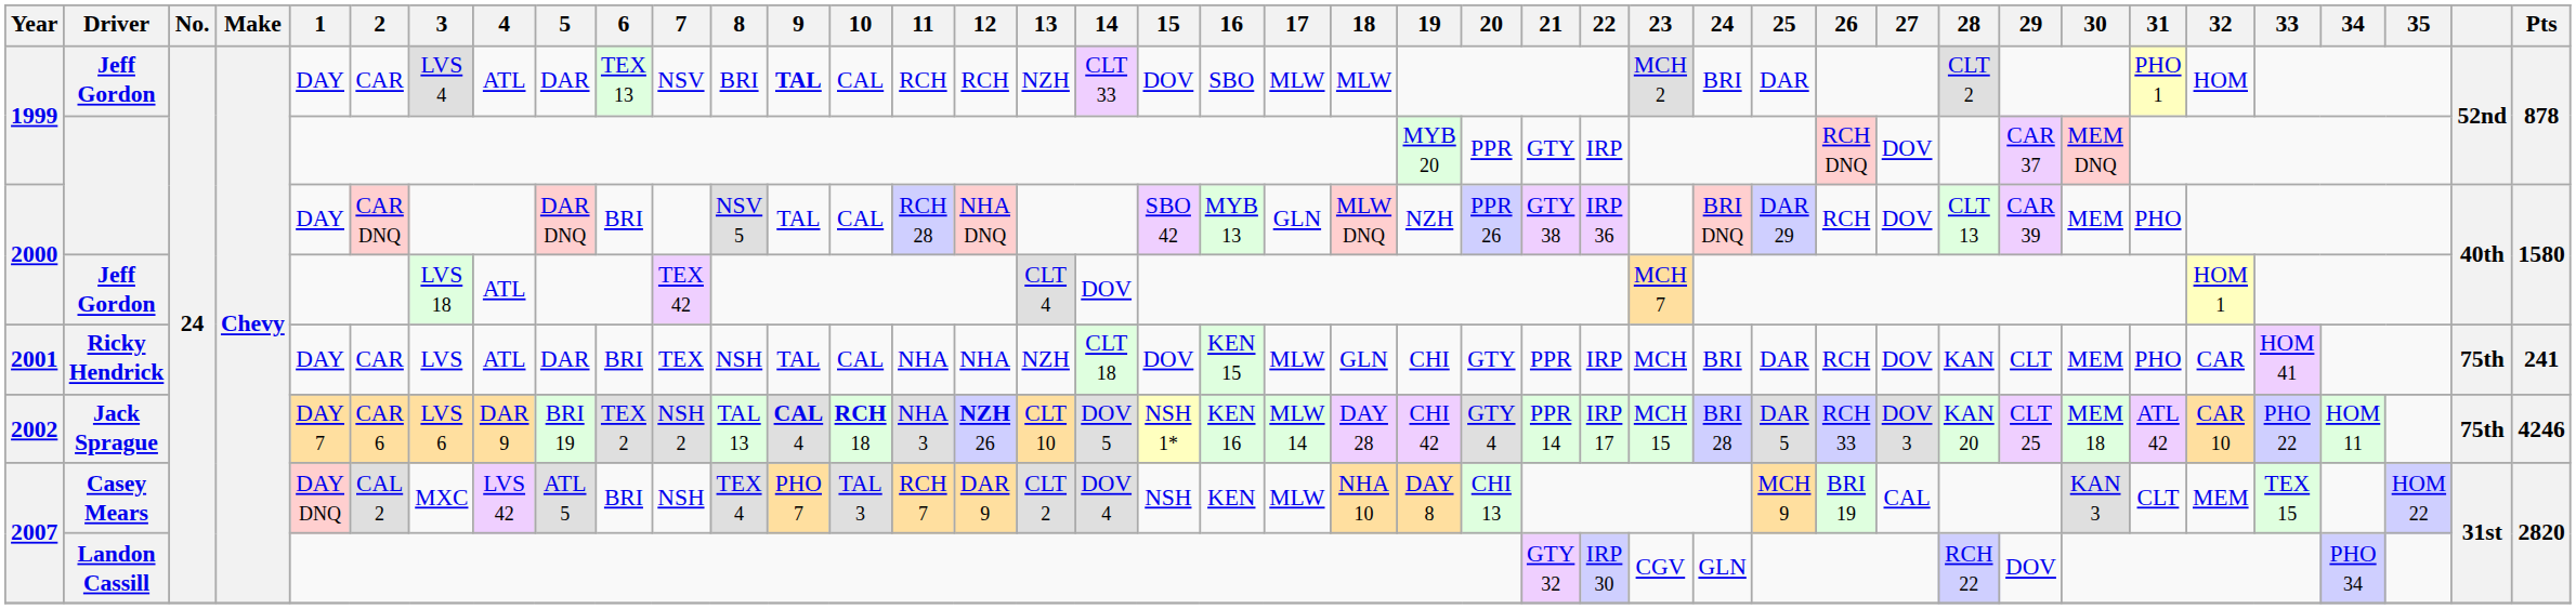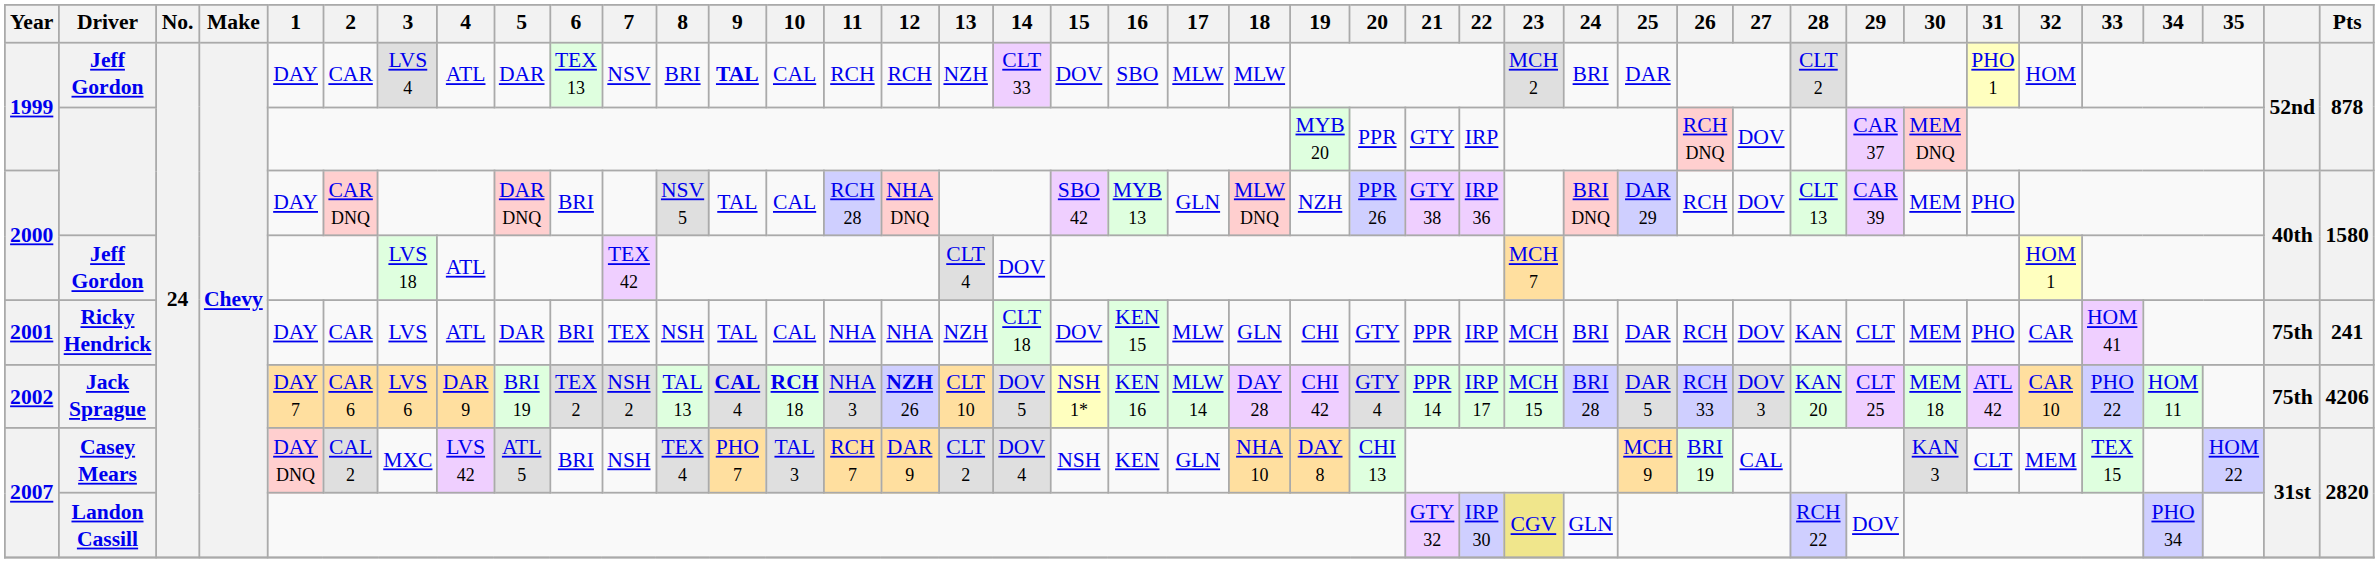 <table class="wikitable" style="text-align:center; font-size:75%">
 <tr>
 <th>Year</th>
 <th>Driver</th>
 <th>No.</th>
 <th>Make</th>
 <th>1</th>
 <th>2</th>
 <th>3</th>
 <th>4</th>
 <th>5</th>
 <th>6</th>
 <th>7</th>
 <th>8</th>
 <th>9</th>
 <th>10</th>
 <th>11</th>
 <th>12</th>
 <th>13</th>
 <th>14</th>
 <th>15</th>
 <th>16</th>
 <th>17</th>
 <th>18</th>
 <th>19</th>
 <th>20</th>
 <th>21</th>
 <th>22</th>
 <th>23</th>
 <th>24</th>
 <th>25</th>
 <th>26</th>
 <th>27</th>
 <th>28</th>
 <th>29</th>
 <th>30</th>
 <th>31</th>
 <th>32</th>
 <th>33</th>
 <th>34</th>
 <th>35</th>
 <th></th>
 <th>Pts</th>
 </tr>
 <tr>
 <th rowspan=2><a href='#'>1999</a></th>
 <th><a href='#'>Jeff Gordon</a></th>
 <th rowspan=8>24</th>
 <th rowspan=8><a href='#'>Chevy</a></th>
 <td><a href='#'>DAY</a></td>
 <td><a href='#'>CAR</a></td>
 <td style="background:#DFDFDF;"><a href='#'>LVS</a><br><small>4</small></td>
 <td><a href='#'>ATL</a></td>
 <td><a href='#'>DAR</a></td>
 <td style="background:#DFFFDF;"><a href='#'>TEX</a><br><small>13</small></td>
 <td><a href='#'>NSV</a></td>
 <td><a href='#'>BRI</a></td>
 <td><strong><a href='#'>TAL</a></strong></td>
 <td><a href='#'>CAL</a></td>
 <td><a href='#'>RCH</a></td>
 <td><a href='#'>RCH</a></td>
 <td><a href='#'>NZH</a></td>
 <td style="background:#EFCFFF;"><a href='#'>CLT</a><br><small>33</small></td>
 <td><a href='#'>DOV</a></td>
 <td><a href='#'>SBO</a></td>
 <td><a href='#'>MLW</a></td>
 <td><a href='#'>MLW</a></td>
 <td colspan=4></td>
 <td style="background:#DFDFDF;"><a href='#'>MCH</a><br><small>2</small></td>
 <td><a href='#'>BRI</a></td>
 <td><a href='#'>DAR</a></td>
 <td colspan=2></td>
 <td style="background:#DFDFDF;"><a href='#'>CLT</a><br><small>2</small></td>
 <td colspan=2></td>
 <td style="background:#FFFFBF;"><a href='#'>PHO</a><br><small>1</small></td>
 <td><a href='#'>HOM</a></td>
 <td colspan=3></td>
 <th rowspan=2>52nd</th>
 <th rowspan=2>878</th>
 </tr>
 <tr>
 <th rowspan=2></th>
 <td colspan=18></td>
 <td style="background:#DFFFDF;"><a href='#'>MYB</a><br><small>20</small></td>
 <td><a href='#'>PPR</a></td>
 <td><a href='#'>GTY</a></td>
 <td><a href='#'>IRP</a></td>
 <td colspan=3></td>
 <td style="background:#FFCFCF;"><a href='#'>RCH</a><br><small>DNQ</small></td>
 <td><a href='#'>DOV</a></td>
 <td></td>
 <td style="background:#EFCFFF;"><a href='#'>CAR</a><br><small>37</small></td>
 <td style="background:#FFCFCF;"><a href='#'>MEM</a><br><small>DNQ</small></td>
 <td colspan=5></td>
 </tr>
 <tr>
 <th rowspan=2><a href='#'>2000</a></th>
 <td><a href='#'>DAY</a></td>
 <td style="background:#FFCFCF;"><a href='#'>CAR</a><br><small>DNQ</small></td>
 <td colspan=2></td>
 <td style="background:#FFCFCF;"><a href='#'>DAR</a><br><small>DNQ</small></td>
 <td><a href='#'>BRI</a></td>
 <td></td>
 <td style="background:#DFDFDF;"><a href='#'>NSV</a><br><small>5</small></td>
 <td><a href='#'>TAL</a></td>
 <td><a href='#'>CAL</a></td>
 <td style="background:#CFCFFF;"><a href='#'>RCH</a><br><small>28</small></td>
 <td style="background:#FFCFCF;"><a href='#'>NHA</a><br><small>DNQ</small></td>
 <td colspan=2></td>
 <td style="background:#EFCFFF;"><a href='#'>SBO</a><br><small>42</small></td>
 <td style="background:#DFFFDF;"><a href='#'>MYB</a><br><small>13</small></td>
 <td><a href='#'>GLN</a></td>
 <td style="background:#FFCFCF;"><a href='#'>MLW</a><br><small>DNQ</small></td>
 <td><a href='#'>NZH</a></td>
 <td style="background:#CFCFFF;"><a href='#'>PPR</a><br><small>26</small></td>
 <td style="background:#EFCFFF;"><a href='#'>GTY</a><br><small>38</small></td>
 <td style="background:#EFCFFF;"><a href='#'>IRP</a><br><small>36</small></td>
 <td></td>
 <td style="background:#FFCFCF;"><a href='#'>BRI</a><br><small>DNQ</small></td>
 <td style="background:#CFCFFF;"><a href='#'>DAR</a><br><small>29</small></td>
 <td><a href='#'>RCH</a></td>
 <td><a href='#'>DOV</a></td>
 <td style="background:#DFFFDF;"><a href='#'>CLT</a><br><small>13</small></td>
 <td style="background:#EFCFFF;"><a href='#'>CAR</a><br><small>39</small></td>
 <td><a href='#'>MEM</a></td>
 <td><a href='#'>PHO</a></td>
 <td colspan=4></td>
 <th rowspan=2>40th</th>
 <th rowspan=2>1580</th>
 </tr>
 <tr>
 <th><a href='#'>Jeff Gordon</a></th>
 <td colspan=2></td>
 <td style="background:#DFFFDF;"><a href='#'>LVS</a><br><small>18</small></td>
 <td><a href='#'>ATL</a></td>
 <td colspan=2></td>
 <td style="background:#EFCFFF;"><a href='#'>TEX</a><br><small>42</small></td>
 <td colspan=5></td>
 <td style="background:#DFDFDF;"><a href='#'>CLT</a><br><small>4</small></td>
 <td><a href='#'>DOV</a></td>
 <td colspan=8></td>
 <td style="background:#FFDF9F;"><a href='#'>MCH</a><br><small>7</small></td>
 <td colspan=8></td>
 <td style="background:#FFFFBF;"><a href='#'>HOM</a><br><small>1</small></td>
 <td colspan=3></td>
 </tr>
 <tr>
 <th><a href='#'>2001</a></th>
 <th><a href='#'>Ricky Hendrick</a></th>
 <td><a href='#'>DAY</a></td>
 <td><a href='#'>CAR</a></td>
 <td><a href='#'>LVS</a></td>
 <td><a href='#'>ATL</a></td>
 <td><a href='#'>DAR</a></td>
 <td><a href='#'>BRI</a></td>
 <td><a href='#'>TEX</a></td>
 <td><a href='#'>NSH</a></td>
 <td><a href='#'>TAL</a></td>
 <td><a href='#'>CAL</a></td>
 <td><a href='#'>NHA</a></td>
 <td><a href='#'>NHA</a></td>
 <td><a href='#'>NZH</a></td>
 <td style="background:#DFFFDF;"><a href='#'>CLT</a><br><small>18</small></td>
 <td><a href='#'>DOV</a></td>
 <td style="background:#DFFFDF;"><a href='#'>KEN</a><br><small>15</small></td>
 <td><a href='#'>MLW</a></td>
 <td><a href='#'>GLN</a></td>
 <td><a href='#'>CHI</a></td>
 <td><a href='#'>GTY</a></td>
 <td><a href='#'>PPR</a></td>
 <td><a href='#'>IRP</a></td>
 <td><a href='#'>MCH</a></td>
 <td><a href='#'>BRI</a></td>
 <td><a href='#'>DAR</a></td>
 <td><a href='#'>RCH</a></td>
 <td><a href='#'>DOV</a></td>
 <td><a href='#'>KAN</a></td>
 <td><a href='#'>CLT</a></td>
 <td><a href='#'>MEM</a></td>
 <td><a href='#'>PHO</a></td>
 <td><a href='#'>CAR</a></td>
 <td style="background:#EFCFFF;"><a href='#'>HOM</a><br><small>41</small></td>
 <td colspan=2></td>
 <th>75th</th>
 <th>241</th>
 </tr>
 <tr>
 <th><a href='#'>2002</a></th>
 <th><a href='#'>Jack Sprague</a></th>
 <td style="background:#FFDF9F;"><a href='#'>DAY</a><br><small>7</small></td>
 <td style="background:#FFDF9F;"><a href='#'>CAR</a><br><small>6</small></td>
 <td style="background:#FFDF9F;"><a href='#'>LVS</a><br><small>6</small></td>
 <td style="background:#FFDF9F;"><a href='#'>DAR</a><br><small>9</small></td>
 <td style="background:#DFFFDF;"><a href='#'>BRI</a><br><small>19</small></td>
 <td style="background:#DFDFDF;"><a href='#'>TEX</a><br><small>2</small></td>
 <td style="background:#DFDFDF;"><a href='#'>NSH</a><br><small>2</small></td>
 <td style="background:#DFFFDF;"><a href='#'>TAL</a><br><small>13</small></td>
 <td style="background:#DFDFDF;"><strong><a href='#'>CAL</a></strong><br><small>4</small></td>
 <td style="background:#DFFFDF;"><strong><a href='#'>RCH</a></strong><br><small>18</small></td>
 <td style="background:#DFDFDF;"><a href='#'>NHA</a><br><small>3</small></td>
 <td style="background:#CFCFFF;"><strong><a href='#'>NZH</a></strong><br><small>26</small></td>
 <td style="background:#FFDF9F;"><a href='#'>CLT</a><br><small>10</small></td>
 <td style="background:#DFDFDF;"><a href='#'>DOV</a><br><small>5</small></td>
 <td style="background:#FFFFBF;"><a href='#'>NSH</a><br><small>1*</small></td>
 <td style="background:#DFFFDF;"><a href='#'>KEN</a><br><small>16</small></td>
 <td style="background:#DFFFDF;"><a href='#'>MLW</a><br><small>14</small></td>
 <td style="background:#EFCFFF;"><a href='#'>DAY</a><br><small>28</small></td>
 <td style="background:#EFCFFF;"><a href='#'>CHI</a><br><small>42</small></td>
 <td style="background:#DFDFDF;"><a href='#'>GTY</a><br><small>4</small></td>
 <td style="background:#DFFFDF;"><a href='#'>PPR</a><br><small>14</small></td>
 <td style="background:#DFFFDF;"><a href='#'>IRP</a><br><small>17</small></td>
 <td style="background:#DFFFDF;"><a href='#'>MCH</a><br><small>15</small></td>
 <td style="background:#CFCFFF;"><a href='#'>BRI</a><br><small>28</small></td>
 <td style="background:#DFDFDF;"><a href='#'>DAR</a><br><small>5</small></td>
 <td style="background:#CFCFFF;"><a href='#'>RCH</a><br><small>33</small></td>
 <td style="background:#DFDFDF;"><a href='#'>DOV</a><br><small>3</small></td>
 <td style="background:#DFFFDF;"><a href='#'>KAN</a><br><small>20</small></td>
 <td style="background:#EFCFFF;"><a href='#'>CLT</a><br><small>25</small></td>
 <td style="background:#DFFFDF;"><a href='#'>MEM</a><br><small>18</small></td>
 <td style="background:#EFCFFF;"><a href='#'>ATL</a><br><small>42</small></td>
 <td style="background:#FFDF9F;"><a href='#'>CAR</a><br><small>10</small></td>
 <td style="background:#CFCFFF;"><a href='#'>PHO</a><br><small>22</small></td>
 <td style="background:#DFFFDF;"><a href='#'>HOM</a><br><small>11</small></td>
 <td></td>
 <th>75th</th>
-<th>4246</th>
+<th>4206</th>
 </tr>
 <tr>
 <th rowspan=2><a href='#'>2007</a></th>
 <th><a href='#'>Casey Mears</a></th>
 <td style="background:#FFCFCF;"><a href='#'>DAY</a><br><small>DNQ</small></td>
 <td style="background:#DFDFDF;"><a href='#'>CAL</a><br><small>2</small></td>
 <td><a href='#'>MXC</a></td>
 <td style="background:#EFCFFF;"><a href='#'>LVS</a><br><small>42</small></td>
 <td style="background:#DFDFDF;"><a href='#'>ATL</a><br><small>5</small></td>
 <td><a href='#'>BRI</a></td>
 <td><a href='#'>NSH</a></td>
 <td style="background:#DFDFDF;"><a href='#'>TEX</a><br><small>4</small></td>
 <td style="background:#FFDF9F;"><a href='#'>PHO</a><br><small>7</small></td>
 <td style="background:#DFDFDF;"><a href='#'>TAL</a><br><small>3</small></td>
 <td style="background:#FFDF9F;"><a href='#'>RCH</a><br><small>7</small></td>
 <td style="background:#FFDF9F;"><a href='#'>DAR</a><br><small>9</small></td>
 <td style="background:#DFDFDF;"><a href='#'>CLT</a><br><small>2</small></td>
 <td style="background:#DFDFDF;"><a href='#'>DOV</a><br><small>4</small></td>
 <td><a href='#'>NSH</a></td>
 <td><a href='#'>KEN</a></td>
-<td><a href='#'>MLW</a></td>
+<td><a href='#'>GLN</a></td>
 <td style="background:#FFDF9F;"><a href='#'>NHA</a><br><small>10</small></td>
 <td style="background:#FFDF9F;"><a href='#'>DAY</a><br><small>8</small></td>
 <td style="background:#DFFFDF;"><a href='#'>CHI</a><br><small>13</small></td>
 <td colspan=4></td>
 <td style="background:#FFDF9F;"><a href='#'>MCH</a><br><small>9</small></td>
 <td style="background:#DFFFDF;"><a href='#'>BRI</a><br><small>19</small></td>
 <td><a href='#'>CAL</a></td>
 <td colspan=2></td>
 <td style="background:#DFDFDF;"><a href='#'>KAN</a><br><small>3</small></td>
 <td><a href='#'>CLT</a></td>
 <td><a href='#'>MEM</a></td>
 <td style="background:#DFFFDF;"><a href='#'>TEX</a><br><small>15</small></td>
 <td></td>
 <td style="background:#CFCFFF;"><a href='#'>HOM</a><br><small>22</small></td>
 <th rowspan=2>31st</th>
 <th rowspan=2>2820</th>
 </tr>
 <tr>
 <th><a href='#'>Landon Cassill</a></th>
 <td colspan=20></td>
 <td style="background:#EFCFFF;"><a href='#'>GTY</a><br><small>32</small></td>
 <td style="background:#CFCFFF;"><a href='#'>IRP</a><br><small>30</small></td>
-<td><a href='#'>CGV</a></td>
+<td style="background: khaki;"><a href='#'>CGV</a></td>
 <td><a href='#'>GLN</a></td>
 <td colspan=3></td>
 <td style="background:#CFCFFF;"><a href='#'>RCH</a><br><small>22</small></td>
 <td><a href='#'>DOV</a></td>
 <td colspan=4></td>
 <td style="background:#CFCFFF;"><a href='#'>PHO</a><br><small>34</small></td>
 <td></td>
 </tr>
 <tr>
 </tr>
 </table>
